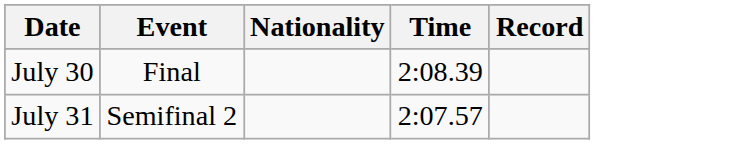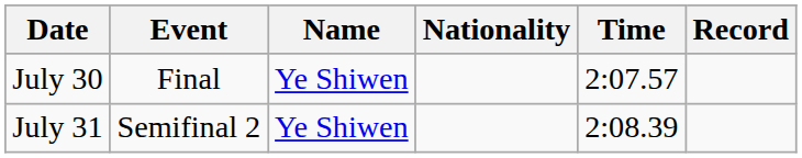 <table class=wikitable style=text-align:center>
 <tr>
 <th>Date</th>
 <th>Event</th>
+<th>Name</th>
 <th>Nationality</th>
 <th>Time</th>
 <th>Record</th>
 </tr>
 <tr>
 <td>July 30</td>
 <td>Final</td>
+<td align=left><a href='#'>Ye Shiwen</a></td>
 <td align=left></td>
-<td>2:08.39</td>
+<td>2:07.57</td>
 <td></td>
 </tr>
 <tr>
 <td>July 31</td>
 <td>Semifinal 2</td>
+<td align=left><a href='#'>Ye Shiwen</a></td>
 <td align=left></td>
-<td>2:07.57</td>
+<td>2:08.39</td>
 <td></td>
 </tr>
 </table>
